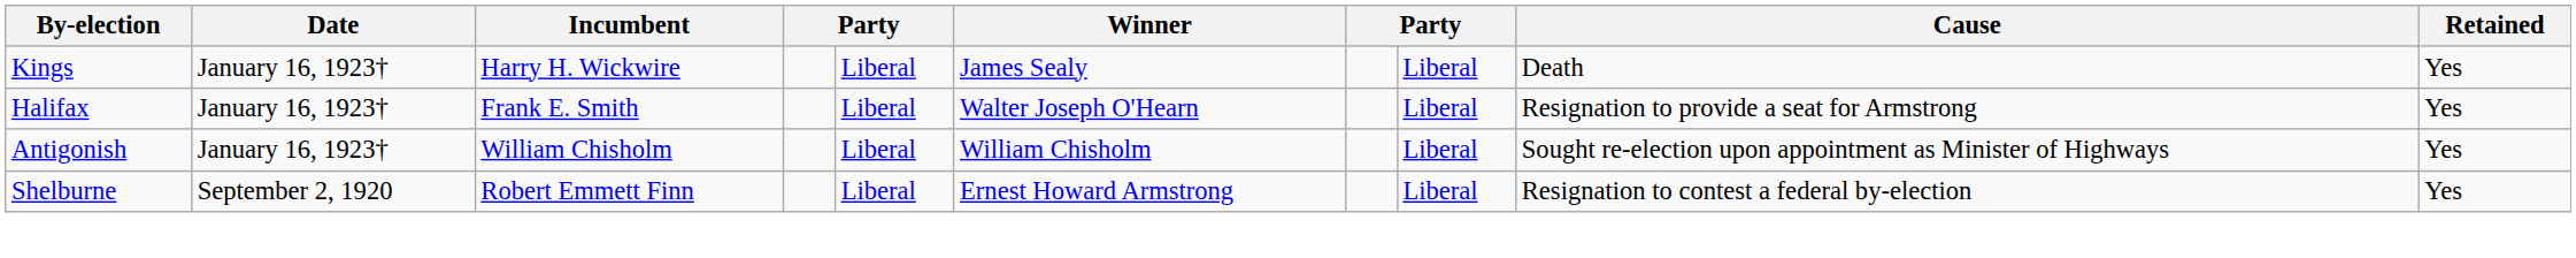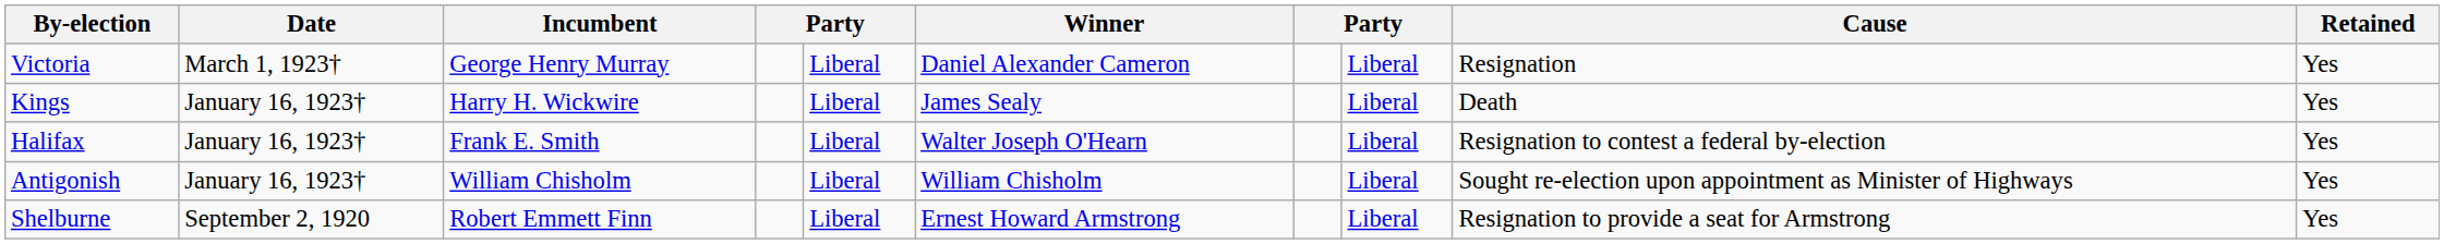 <table class=wikitable style="width:100%">
 <tr>
 <th>By-election</th>
 <th>Date</th>
 <th>Incumbent</th>
 <th colspan=2>Party</th>
 <th>Winner</th>
 <th colspan=2>Party</th>
 <th>Cause</th>
 <th>Retained</th>
+</tr>
+<tr>
+<td><a href='#'>Victoria</a></td>
+<td>March 1, 1923†</td>
+<td><a href='#'>George Henry Murray</a></td>
+<td>    </td>
+<td><a href='#'>Liberal</a></td>
+<td><a href='#'>Daniel Alexander Cameron</a></td>
+<td>    </td>
+<td><a href='#'>Liberal</a></td>
+<td>Resignation</td>
+<td>Yes</td>
 </tr>
 <tr>
 <td><a href='#'>Kings</a></td>
 <td>January 16, 1923†</td>
 <td><a href='#'>Harry H. Wickwire</a></td>
 <td>    </td>
 <td><a href='#'>Liberal</a></td>
 <td><a href='#'>James Sealy</a></td>
 <td>    </td>
 <td><a href='#'>Liberal</a></td>
 <td>Death</td>
 <td>Yes</td>
 </tr>
 <tr>
 <td><a href='#'>Halifax</a></td>
 <td>January 16, 1923†</td>
 <td><a href='#'>Frank E. Smith</a></td>
 <td>    </td>
 <td><a href='#'>Liberal</a></td>
 <td><a href='#'>Walter Joseph O'Hearn</a></td>
 <td>    </td>
 <td><a href='#'>Liberal</a></td>
-<td>Resignation to provide a seat for Armstrong</td>
+<td>Resignation to contest a federal by-election</td>
 <td>Yes</td>
 </tr>
 <tr>
 <td><a href='#'>Antigonish</a></td>
 <td>January 16, 1923†</td>
 <td><a href='#'>William Chisholm</a></td>
 <td>    </td>
 <td><a href='#'>Liberal</a></td>
 <td><a href='#'>William Chisholm</a></td>
 <td>    </td>
 <td><a href='#'>Liberal</a></td>
 <td>Sought re-election upon appointment as Minister of Highways</td>
 <td>Yes</td>
 </tr>
 <tr>
 <td><a href='#'>Shelburne</a></td>
 <td>September 2, 1920</td>
 <td><a href='#'>Robert Emmett Finn</a></td>
 <td>    </td>
 <td><a href='#'>Liberal</a></td>
 <td><a href='#'>Ernest Howard Armstrong</a></td>
 <td>    </td>
 <td><a href='#'>Liberal</a></td>
-<td>Resignation to contest a federal by-election</td>
+<td>Resignation to provide a seat for Armstrong</td>
 <td>Yes</td>
 </tr>
 </table>
